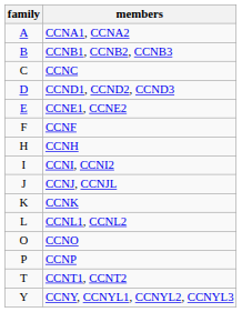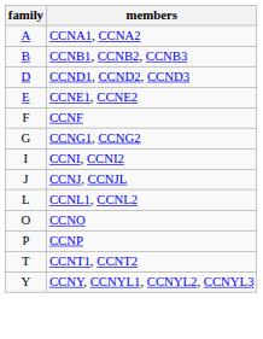 <table class="wikitable" border="1">
 <tr>
 <th>family</th>
 <th>members</th>
 </tr>
 <tr>
 <td align="center"><a href='#'>A</a></td>
 <td><a href='#'>CCNA1</a>, <a href='#'>CCNA2</a></td>
 </tr>
 <tr>
 <td align="center"><a href='#'>B</a></td>
 <td><a href='#'>CCNB1</a>, <a href='#'>CCNB2</a>, <a href='#'>CCNB3</a></td>
 </tr>
 <tr>
-<td align="center">C</td>
-<td><a href='#'>CCNC</a></td>
-</tr>
-<tr>
 <td align="center"><a href='#'>D</a></td>
 <td><a href='#'>CCND1</a>, <a href='#'>CCND2</a>, <a href='#'>CCND3</a></td>
 </tr>
 <tr>
 <td align="center"><a href='#'>E</a></td>
 <td><a href='#'>CCNE1</a>, <a href='#'>CCNE2</a></td>
 </tr>
 <tr>
 <td align="center">F</td>
 <td><a href='#'>CCNF</a></td>
 </tr>
 <tr>
-<td align="center">H</td>
-<td><a href='#'>CCNH</a></td>
+<td align="center">G</td>
+<td><a href='#'>CCNG1</a>, <a href='#'>CCNG2</a></td>
 </tr>
 <tr>
 <td align="center">I</td>
 <td><a href='#'>CCNI</a>, <a href='#'>CCNI2</a></td>
 </tr>
 <tr>
 <td align="center">J</td>
 <td><a href='#'>CCNJ</a>, <a href='#'>CCNJL</a></td>
-</tr>
-<tr>
-<td align="center">K</td>
-<td><a href='#'>CCNK</a></td>
 </tr>
 <tr>
 <td align="center">L</td>
 <td><a href='#'>CCNL1</a>, <a href='#'>CCNL2</a></td>
 </tr>
 <tr>
 <td align="center">O</td>
 <td><a href='#'>CCNO</a></td>
 </tr>
 <tr>
 <td align="center">P</td>
 <td><a href='#'>CCNP</a></td>
 </tr>
 <tr>
 <td align="center">T</td>
 <td><a href='#'>CCNT1</a>, <a href='#'>CCNT2</a></td>
 </tr>
 <tr>
 <td align="center">Y</td>
 <td><a href='#'>CCNY</a>, <a href='#'>CCNYL1</a>, <a href='#'>CCNYL2</a>, <a href='#'>CCNYL3</a></td>
 </tr>
 </table>
